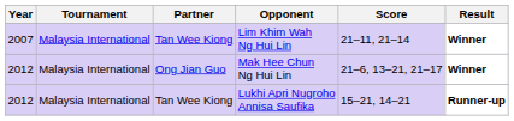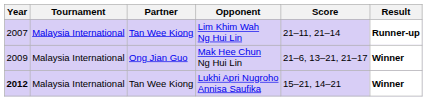 <table class="sortable wikitable" style="font-size: 90%;">
 <tr>
 <th>Year</th>
 <th>Tournament</th>
 <th>Partner</th>
 <th>Opponent</th>
 <th>Score</th>
 <th>Result</th>
 </tr>
 <tr style="background:#D8CEF6">
 <td align="center">2007</td>
 <td align="left"><a href='#'>Malaysia International</a></td>
 <td align="left"> <a href='#'>Tan Wee Kiong</a></td>
 <td align="left"> <a href='#'>Lim Khim Wah</a><br> <a href='#'>Ng Hui Lin</a></td>
 <td align="left">21–11, 21–14</td>
-<td style="text-align:left; background:white"> <strong>Winner</strong></td>
+<td style="text-align:left; background:white"> <strong>Runner-up</strong></td>
 </tr>
 <tr style="background:#D8CEF6">
-<td align="center">2012</td>
+<td align="center">2009</td>
 <td align="left">Malaysia International</td>
 <td align="left"> <a href='#'>Ong Jian Guo</a></td>
 <td align="left"> <a href='#'>Mak Hee Chun</a><br> Ng Hui Lin</td>
 <td align="left">21–6, 13–21, 21–17</td>
 <td style="text-align:left; background:white"> <strong>Winner</strong></td>
 </tr>
 <tr style="background:#D8CEF6">
-<td align="center">2012</td>
+<td align="center"><strong>2012</strong></td>
 <td align="left">Malaysia International</td>
 <td align="left"> Tan Wee Kiong</td>
 <td align="left"> <a href='#'>Lukhi Apri Nugroho</a><br> <a href='#'>Annisa Saufika</a></td>
 <td align="left">15–21, 14–21</td>
-<td style="text-align:left; background:white"> <strong>Runner-up</strong></td>
+<td style="text-align:left; background:white"> <strong>Winner</strong></td>
 </tr>
 </table>
